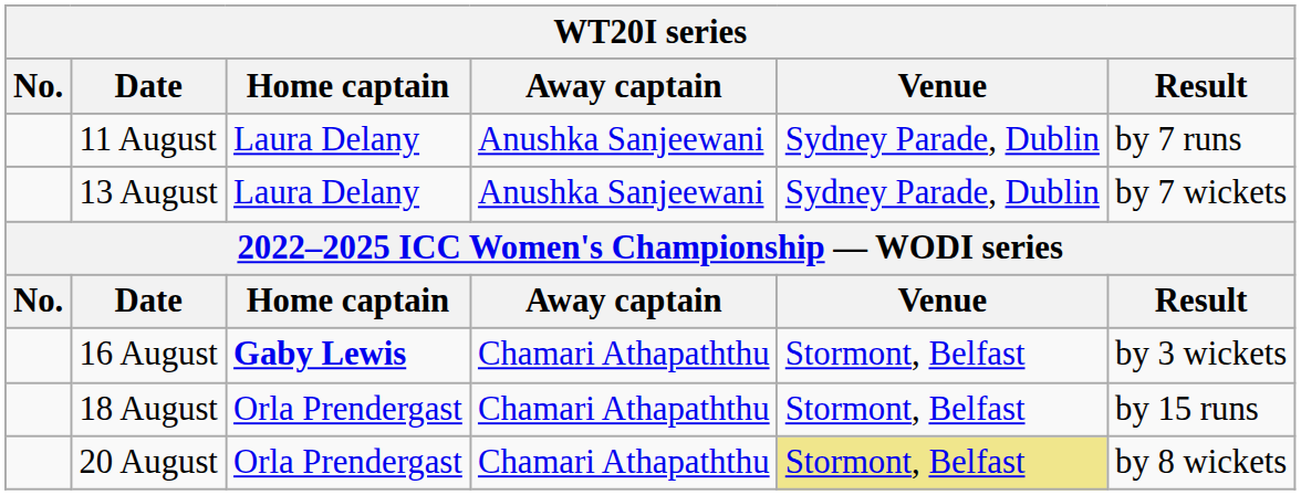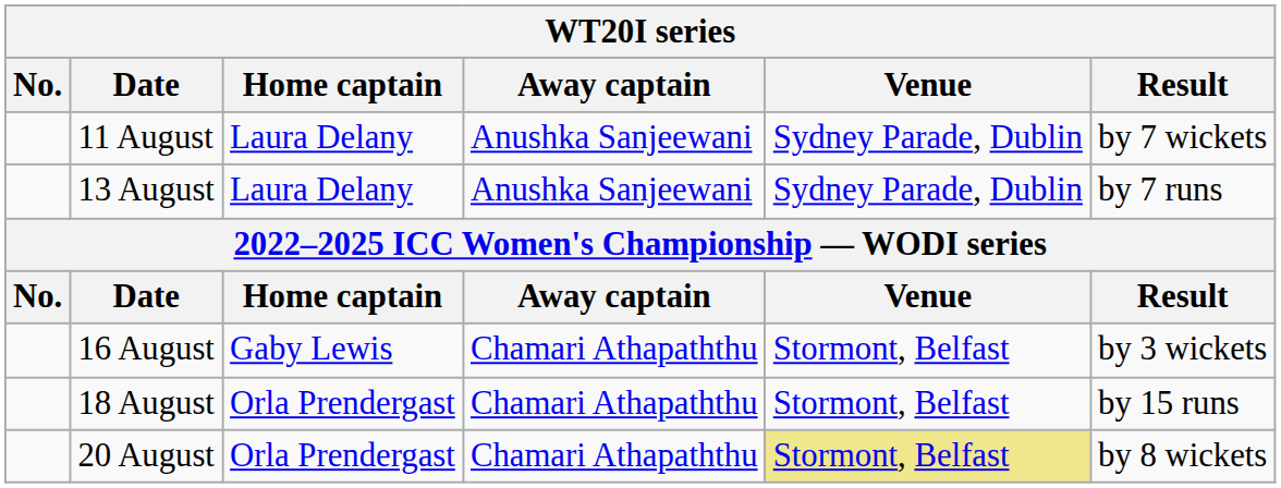 <table class="wikitable">
 <tr>
 <th colspan="9">WT20I series</th>
 </tr>
 <tr>
 <th>No.</th>
 <th>Date</th>
 <th>Home captain</th>
 <th>Away captain</th>
 <th>Venue</th>
 <th>Result</th>
 </tr>
 <tr>
 <td></td>
 <td>11 August</td>
 <td><a href='#'>Laura Delany</a></td>
 <td><a href='#'>Anushka Sanjeewani</a></td>
 <td><a href='#'>Sydney Parade</a>, <a href='#'>Dublin</a></td>
-<td> by 7 runs</td>
+<td> by 7 wickets</td>
 </tr>
 <tr>
 <td></td>
 <td>13 August</td>
 <td><a href='#'>Laura Delany</a></td>
 <td><a href='#'>Anushka Sanjeewani</a></td>
 <td><a href='#'>Sydney Parade</a>, <a href='#'>Dublin</a></td>
-<td> by 7 wickets</td>
+<td> by 7 runs</td>
 </tr>
 <tr>
 <th colspan="9"><a href='#'>2022–2025 ICC Women's Championship</a> — WODI series</th>
 </tr>
 <tr>
 <th>No.</th>
 <th>Date</th>
 <th>Home captain</th>
 <th>Away captain</th>
 <th>Venue</th>
 <th>Result</th>
 </tr>
 <tr>
 <td></td>
 <td>16 August</td>
-<td><strong><a href='#'>Gaby Lewis</a></strong></td>
+<td><a href='#'>Gaby Lewis</a></td>
 <td><a href='#'>Chamari Athapaththu</a></td>
 <td><a href='#'>Stormont</a>, <a href='#'>Belfast</a></td>
 <td> by 3 wickets</td>
 </tr>
 <tr>
 <td></td>
 <td>18 August</td>
 <td><a href='#'>Orla Prendergast</a></td>
 <td><a href='#'>Chamari Athapaththu</a></td>
 <td><a href='#'>Stormont</a>, <a href='#'>Belfast</a></td>
 <td> by 15 runs</td>
 </tr>
 <tr>
 <td></td>
 <td>20 August</td>
 <td><a href='#'>Orla Prendergast</a></td>
 <td><a href='#'>Chamari Athapaththu</a></td>
 <td style="background: khaki;"><a href='#'>Stormont</a>, <a href='#'>Belfast</a></td>
 <td> by 8 wickets</td>
 </tr>
 </table>
